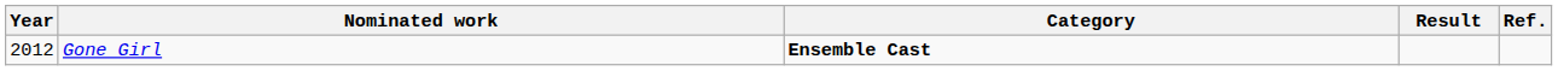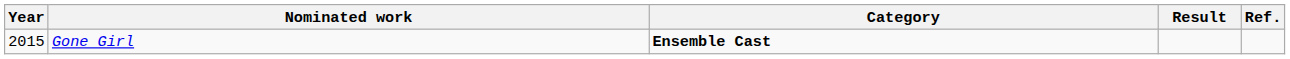 <table class=wikitable>
 <tr>
 <th scope="col" style="width:1em;">Year</th>
 <th scope="col" style="width:39em;">Nominated work</th>
 <th scope="col" style="width:33em;">Category</th>
 <th scope="col" style="width:5em;">Result</th>
 <th scope="col" style="width:1em;">Ref.</th>
 </tr>
 <tr>
-<td>2012</td>
+<td>2015</td>
 <td><em><a href='#'>Gone Girl</a></em></td>
 <td><strong>Ensemble Cast</strong></td>
 <td></td>
 <td style="text-align:center;"></td>
 </tr>
 </table>
